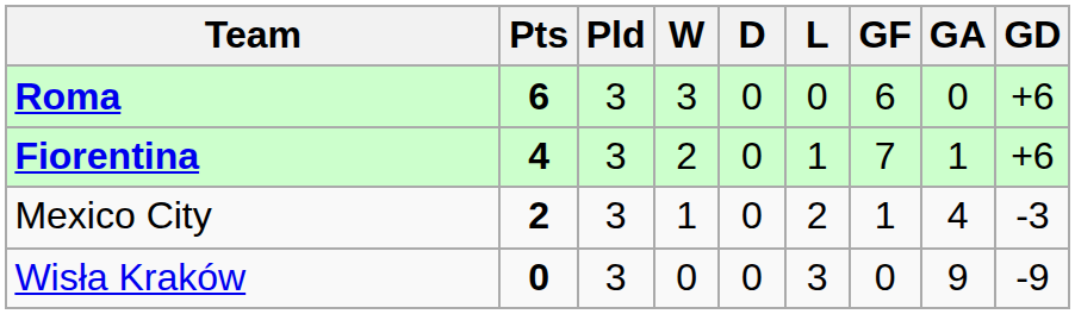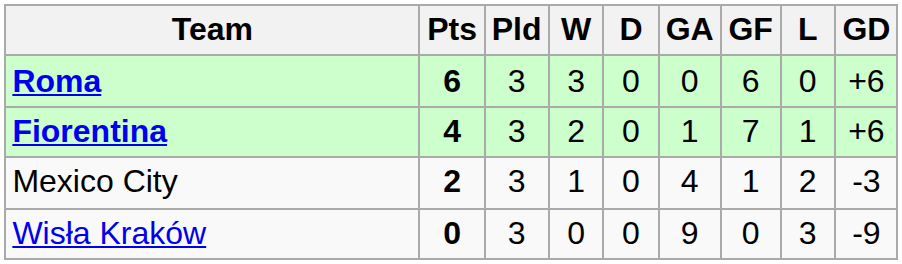 <table class="wikitable" style="text-align:center;">
 <tr>
 <th width=200>Team</th>
 <th width=20>Pts</th>
 <th width=20>Pld</th>
 <th width=20>W</th>
 <th width=20>D</th>
+<th width=20>GA</th>
+<th width=20>GF</th>
 <th width=20>L</th>
-<th width=20>GF</th>
-<th width=20>GA</th>
 <th width=20>GD</th>
 </tr>
 <tr style="background:#ccffcc">
 <td style="text-align:left"><strong> <a href='#'>Roma</a></strong></td>
 <td><strong>6</strong></td>
 <td>3</td>
 <td>3</td>
 <td>0</td>
 <td>0</td>
 <td>6</td>
 <td>0</td>
 <td>+6</td>
 </tr>
 <tr style="background:#ccffcc">
 <td style="text-align:left"><strong> <a href='#'>Fiorentina</a></strong></td>
 <td><strong>4</strong></td>
 <td>3</td>
 <td>2</td>
 <td>0</td>
 <td>1</td>
 <td>7</td>
 <td>1</td>
 <td>+6</td>
 </tr>
 <tr>
 <td style="text-align:left"> Mexico City</td>
 <td><strong>2</strong></td>
 <td>3</td>
 <td>1</td>
 <td>0</td>
+<td>4</td>
+<td>1</td>
 <td>2</td>
-<td>1</td>
-<td>4</td>
 <td>-3</td>
 </tr>
 <tr>
 <td style="text-align:left"> <a href='#'>Wisła Kraków</a></td>
 <td><strong>0</strong></td>
 <td>3</td>
 <td>0</td>
 <td>0</td>
+<td>9</td>
+<td>0</td>
 <td>3</td>
-<td>0</td>
-<td>9</td>
 <td>-9</td>
 </tr>
 </table>
